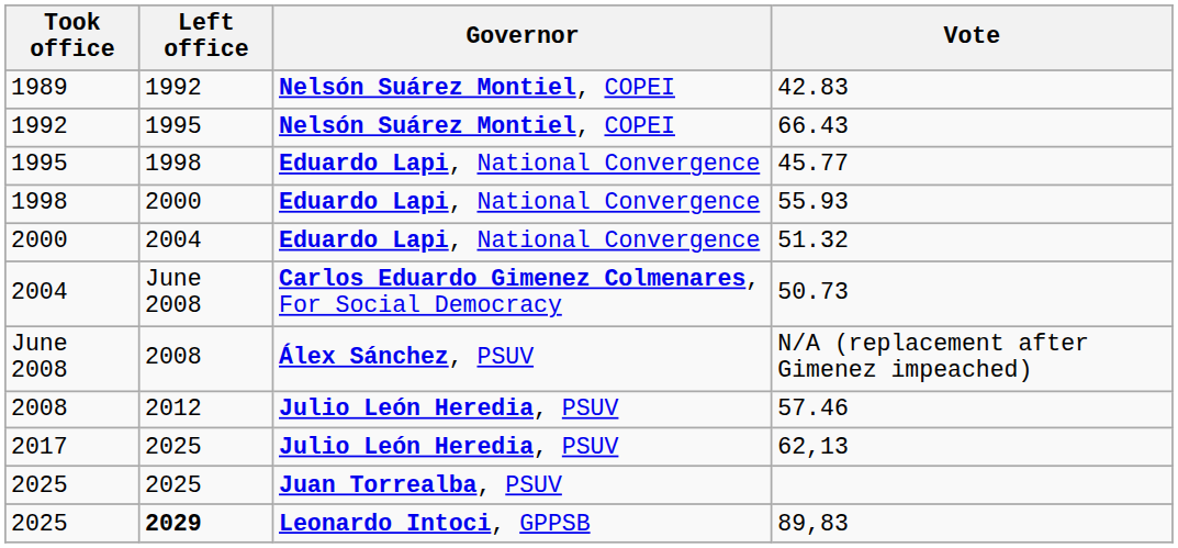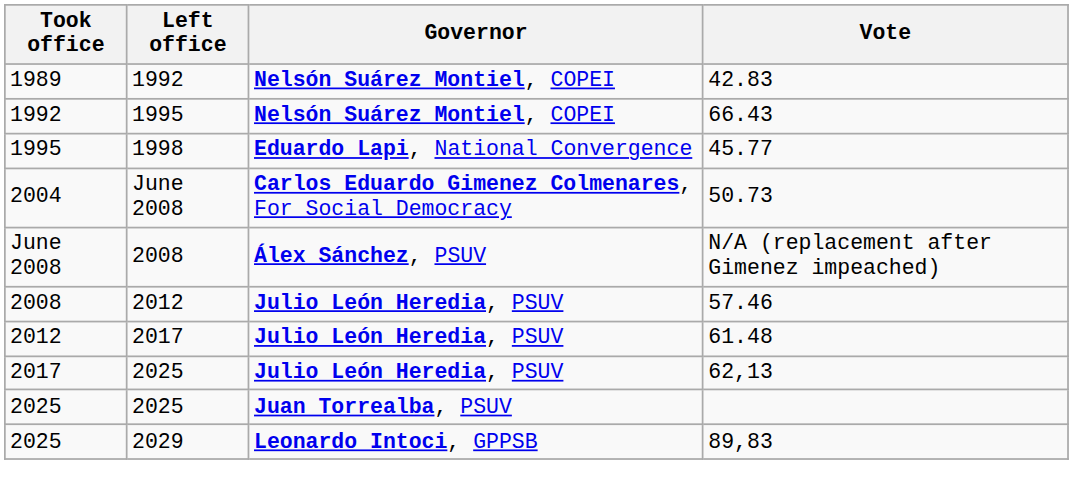 <table class="wikitable" style="font-size: 95%;">
 <tr>
 <th>Took office</th>
 <th>Left office</th>
 <th>Governor</th>
 <th>Vote</th>
 </tr>
 <tr>
 <td>1989</td>
 <td>1992</td>
 <td><strong><a href='#'>Nelsón Suárez Montiel</a></strong>, <a href='#'>COPEI</a></td>
 <td>42.83</td>
 </tr>
 <tr>
 <td>1992</td>
 <td>1995</td>
 <td><strong><a href='#'>Nelsón Suárez Montiel</a></strong>, <a href='#'>COPEI</a></td>
 <td>66.43</td>
 </tr>
 <tr>
 <td>1995</td>
 <td>1998</td>
 <td><strong><a href='#'>Eduardo Lapi</a></strong>, <a href='#'>National Convergence</a></td>
 <td>45.77</td>
 </tr>
 <tr>
-<td>1998</td>
-<td>2000</td>
-<td><strong><a href='#'>Eduardo Lapi</a></strong>, <a href='#'>National Convergence</a></td>
-<td>55.93</td>
-</tr>
-<tr>
-<td>2000</td>
-<td>2004</td>
-<td><strong><a href='#'>Eduardo Lapi</a></strong>, <a href='#'>National Convergence</a></td>
-<td>51.32</td>
-</tr>
-<tr>
 <td>2004</td>
 <td>June 2008</td>
 <td><strong><a href='#'>Carlos Eduardo Gimenez Colmenares</a></strong>, <a href='#'>For Social Democracy</a></td>
 <td>50.73</td>
 </tr>
 <tr>
 <td>June 2008</td>
 <td>2008</td>
 <td><strong><a href='#'>Álex Sánchez</a></strong>, <a href='#'>PSUV</a></td>
 <td>N/A (replacement after Gimenez impeached)</td>
 </tr>
 <tr>
 <td>2008</td>
 <td>2012</td>
 <td><strong><a href='#'>Julio León Heredia</a></strong>, <a href='#'>PSUV</a></td>
 <td>57.46</td>
 </tr>
 <tr>
+<td>2012</td>
+<td>2017</td>
+<td><strong><a href='#'>Julio León Heredia</a></strong>, <a href='#'>PSUV</a></td>
+<td>61.48</td>
+</tr>
+<tr>
 <td>2017</td>
 <td>2025</td>
 <td><strong><a href='#'>Julio León Heredia</a></strong>, <a href='#'>PSUV</a></td>
 <td>62,13</td>
 </tr>
 <tr>
 <td>2025</td>
 <td>2025</td>
 <td><strong><a href='#'>Juan Torrealba</a></strong>, <a href='#'>PSUV</a></td>
 <td></td>
 </tr>
 <tr>
 <td>2025</td>
-<td><strong>2029</strong></td>
+<td>2029</td>
 <td><strong><a href='#'>Leonardo Intoci</a></strong>, <a href='#'>GPPSB</a></td>
 <td>89,83</td>
 </tr>
 </table>
